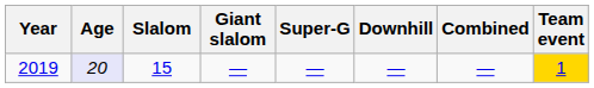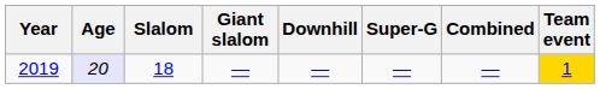 <table class=wikitable style="text-align:center">
 <tr>
 <th>  Year  </th>
 <th> Age </th>
 <th> Slalom </th>
 <th> Giant <br> slalom </th>
+<th>Downhill</th>
 <th>Super-G</th>
-<th>Downhill</th>
 <th>Combined</th>
 <th>Team<br>event</th>
 </tr>
 <tr>
 <td><a href='#'>2019</a></td>
 <td style="background: lavender;"><em>20</em></td>
-<td><a href='#'>15</a></td>
+<td><a href='#'>18</a></td>
 <td><a href='#'>—</a></td>
 <td><a href='#'>—</a></td>
 <td><a href='#'>—</a></td>
 <td><a href='#'>—</a></td>
 <td bgcolor=gold><a href='#'>1</a></td>
 </tr>
 </table>
